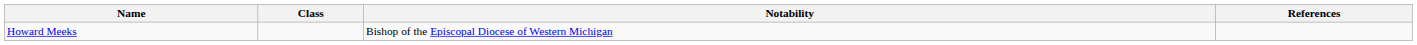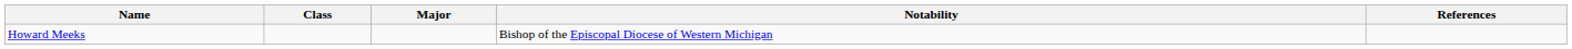 <table class="wikitable" style="width:100%;">
 <tr>
 <th>Name</th>
 <th>Class</th>
+<th>Major</th>
 <th>Notability</th>
 <th>References</th>
 </tr>
 <tr>
 <td><a href='#'>Howard Meeks</a></td>
 <td></td>
+<td></td>
 <td>Bishop of the <a href='#'>Episcopal Diocese of Western Michigan</a></td>
 <td></td>
 </tr>
 </table>
